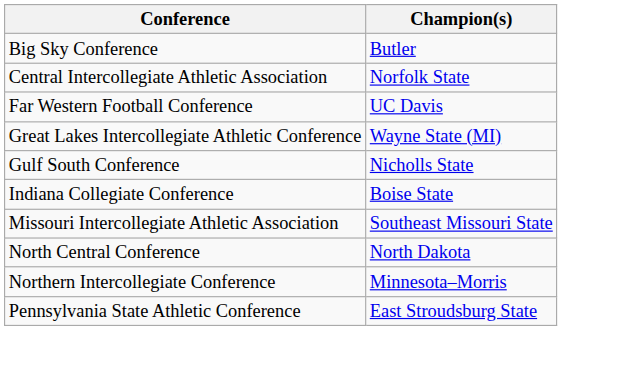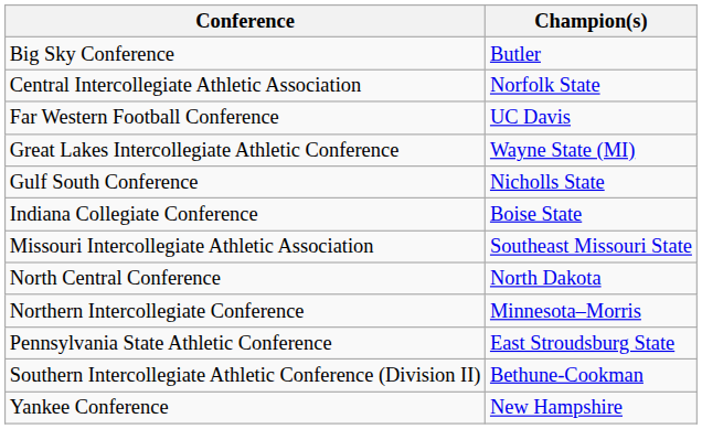 <table class="wikitable">
 <tr>
 <th>Conference</th>
 <th>Champion(s)</th>
 </tr>
 <tr>
 <td>Big Sky Conference</td>
 <td><a href='#'>Butler</a><br></td>
 </tr>
 <tr>
 <td>Central Intercollegiate Athletic Association</td>
 <td><a href='#'>Norfolk State</a><br></td>
 </tr>
 <tr>
 <td>Far Western Football Conference</td>
 <td><a href='#'>UC Davis</a><br></td>
 </tr>
 <tr>
 <td>Great Lakes Intercollegiate Athletic Conference</td>
 <td><a href='#'>Wayne State (MI)</a><br></td>
 </tr>
 <tr>
 <td>Gulf South Conference</td>
 <td><a href='#'>Nicholls State</a><br></td>
 </tr>
 <tr>
 <td>Indiana Collegiate Conference</td>
 <td><a href='#'>Boise State</a><br></td>
 </tr>
 <tr>
 <td>Missouri Intercollegiate Athletic Association</td>
 <td><a href='#'>Southeast Missouri State</a><br></td>
 </tr>
 <tr>
 <td>North Central Conference</td>
 <td><a href='#'>North Dakota</a><br></td>
 </tr>
 <tr>
 <td>Northern Intercollegiate Conference</td>
 <td><a href='#'>Minnesota–Morris</a><br></td>
 </tr>
 <tr>
 <td>Pennsylvania State Athletic Conference</td>
 <td><a href='#'>East Stroudsburg State</a><br></td>
 </tr>
+<tr>
+<td>Southern Intercollegiate Athletic Conference (Division II)</td>
+<td><a href='#'>Bethune-Cookman</a><br></td>
+</tr>
+<tr>
+<td>Yankee Conference</td>
+<td><a href='#'>New Hampshire</a></td>
+</tr>
 </table>
